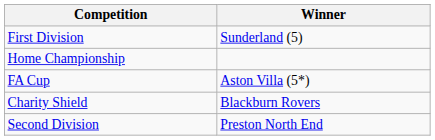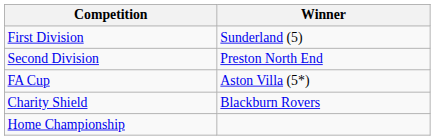 <table class="wikitable">
 <tr>
 <th style="width:15em">Competition</th>
 <th style="width:15em">Winner</th>
 </tr>
 <tr>
 <td><a href='#'>First Division</a></td>
 <td><a href='#'>Sunderland</a> (5)</td>
 </tr>
 <tr>
-<td><a href='#'>Home Championship</a></td>
-<td></td>
+<td><a href='#'>Second Division</a></td>
+<td><a href='#'>Preston North End</a></td>
 </tr>
 <tr>
 <td><a href='#'>FA Cup</a></td>
 <td><a href='#'>Aston Villa</a> (5*)</td>
 </tr>
 <tr>
 <td><a href='#'>Charity Shield</a></td>
 <td><a href='#'>Blackburn Rovers</a></td>
 </tr>
 <tr>
-<td><a href='#'>Second Division</a></td>
-<td><a href='#'>Preston North End</a></td>
+<td><a href='#'>Home Championship</a></td>
+<td></td>
 </tr>
 </table>
